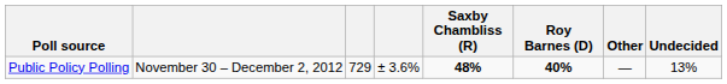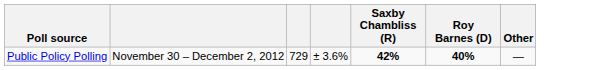 <table class="wikitable" style="text-align:center">
 <tr valign= bottom>
 <th>Poll source</th>
 <th></th>
 <th></th>
 <th></th>
 <th style="width:100px;">Saxby<br>Chambliss (R)</th>
 <th style="width:100px;">Roy<br>Barnes (D)</th>
 <th>Other</th>
-<th>Undecided</th>
 </tr>
 <tr>
 <td align=left><a href='#'>Public Policy Polling</a></td>
 <td>November 30 – December 2, 2012</td>
 <td>729</td>
 <td>± 3.6%</td>
-<td><strong>48%</strong></td>
+<td><strong>42%</strong></td>
 <td><strong>40%</strong></td>
 <td>—</td>
-<td>13%</td>
 </tr>
 </table>
